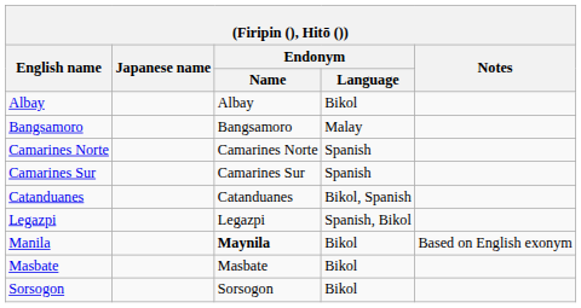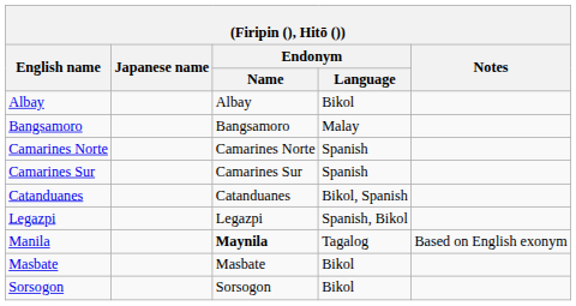 <table class="wikitable sortable">
 <tr>
 <th colspan="5"><br>(Firipin (), Hitō ())</th>
 </tr>
 <tr>
 <th rowspan="2">English name</th>
 <th rowspan="2">Japanese name</th>
 <th colspan="2">Endonym</th>
 <th rowspan="2">Notes</th>
 </tr>
 <tr>
 <th>Name</th>
 <th>Language</th>
 </tr>
 <tr>
 <td><a href='#'>Albay</a></td>
 <td></td>
 <td>Albay</td>
 <td>Bikol</td>
 <td></td>
 </tr>
 <tr>
 <td><a href='#'>Bangsamoro</a></td>
 <td></td>
 <td>Bangsamoro</td>
 <td>Malay</td>
 <td></td>
 </tr>
 <tr>
 <td><a href='#'>Camarines Norte</a></td>
 <td></td>
 <td>Camarines Norte</td>
 <td>Spanish</td>
 <td></td>
 </tr>
 <tr>
 <td><a href='#'>Camarines Sur</a></td>
 <td></td>
 <td>Camarines Sur</td>
 <td>Spanish</td>
 <td></td>
 </tr>
 <tr>
 <td><a href='#'>Catanduanes</a></td>
 <td></td>
 <td>Catanduanes</td>
 <td>Bikol, Spanish</td>
 <td></td>
 </tr>
 <tr>
 <td><a href='#'>Legazpi</a></td>
 <td></td>
 <td>Legazpi</td>
 <td>Spanish, Bikol</td>
 <td></td>
 </tr>
 <tr>
 <td><a href='#'>Manila</a></td>
 <td></td>
 <td><strong>Maynila</strong></td>
-<td>Bikol</td>
+<td>Tagalog</td>
 <td>Based on English exonym</td>
 </tr>
 <tr>
 <td><a href='#'>Masbate</a></td>
 <td></td>
 <td>Masbate</td>
 <td>Bikol</td>
 <td></td>
 </tr>
 <tr>
 <td><a href='#'>Sorsogon</a></td>
 <td></td>
 <td>Sorsogon</td>
 <td>Bikol</td>
 <td></td>
 </tr>
 </table>
